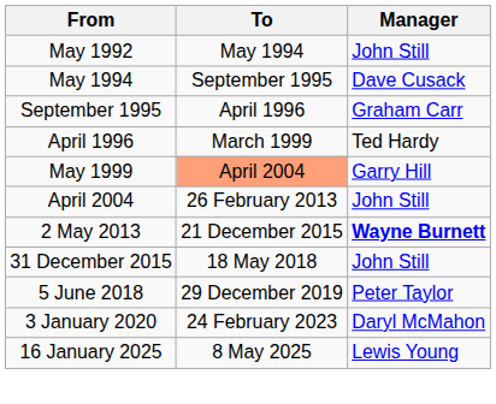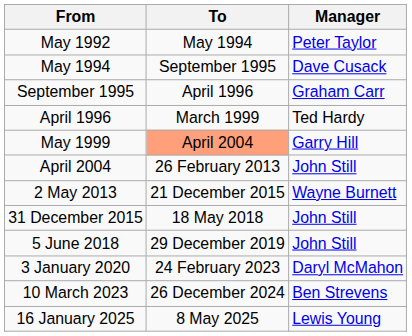 <table class="wikitable" style="text-align: center">
 <tr>
 <th>From</th>
 <th>To</th>
 <th>Manager</th>
 </tr>
 <tr>
 <td>May 1992</td>
 <td>May 1994</td>
-<td align=left> <a href='#'>John Still</a></td>
+<td align=left> <a href='#'>Peter Taylor</a></td>
 </tr>
 <tr>
 <td>May 1994</td>
 <td>September 1995</td>
 <td align=left> <a href='#'>Dave Cusack</a></td>
 </tr>
 <tr>
 <td>September 1995</td>
 <td>April 1996</td>
 <td align=left> <a href='#'>Graham Carr</a></td>
 </tr>
 <tr>
 <td>April 1996</td>
 <td>March 1999</td>
 <td align=left> Ted Hardy</td>
 </tr>
 <tr>
 <td>May 1999</td>
 <td style="background: lightsalmon;">April 2004</td>
 <td align=left> <a href='#'>Garry Hill</a></td>
 </tr>
 <tr>
 <td>April 2004</td>
 <td>26 February 2013</td>
 <td align=left> <a href='#'>John Still</a></td>
 </tr>
 <tr>
 <td>2 May 2013</td>
 <td>21 December 2015</td>
-<td align=left><strong> <a href='#'>Wayne Burnett</a></strong></td>
+<td align=left> <a href='#'>Wayne Burnett</a></td>
 </tr>
 <tr>
 <td>31 December 2015</td>
 <td>18 May 2018</td>
 <td align=left> <a href='#'>John Still</a></td>
 </tr>
 <tr>
 <td>5 June 2018</td>
 <td>29 December 2019</td>
-<td align=left> <a href='#'>Peter Taylor</a></td>
+<td align=left> <a href='#'>John Still</a></td>
 </tr>
 <tr>
 <td>3 January 2020</td>
 <td>24 February 2023</td>
 <td align=left> <a href='#'>Daryl McMahon</a></td>
 </tr>
 <tr>
+<td>10 March 2023</td>
+<td>26 December 2024</td>
+<td align=left> <a href='#'>Ben Strevens</a></td>
+</tr>
+<tr>
 <td>16 January 2025</td>
 <td>8 May 2025</td>
 <td align=left> <a href='#'>Lewis Young</a></td>
 </tr>
 </table>
